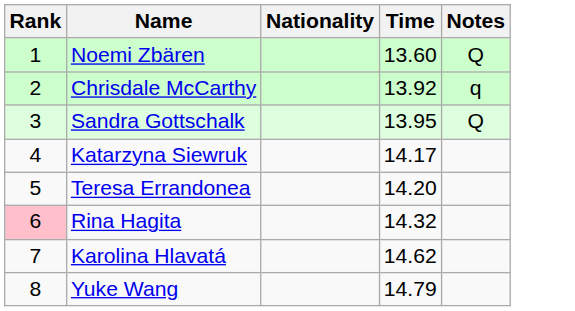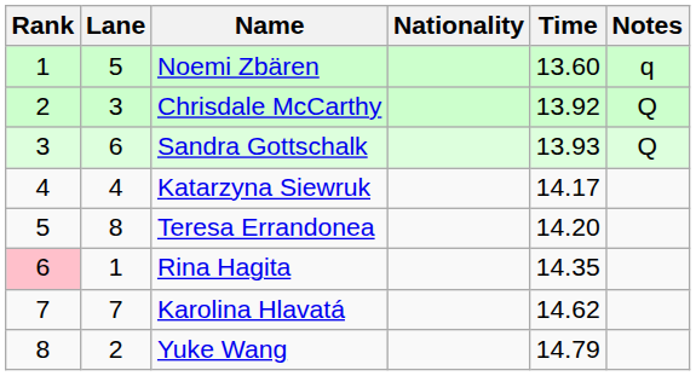 <table class="wikitable sortable" style="text-align:center">
 <tr>
 <th>Rank</th>
+<th>Lane</th>
 <th>Name</th>
 <th>Nationality</th>
 <th>Time</th>
 <th>Notes</th>
 </tr>
 <tr bgcolor=ccffcc>
 <td align=center>1</td>
+<td align=center>5</td>
 <td align=left><a href='#'>Noemi Zbären</a></td>
 <td align=left></td>
 <td>13.60</td>
-<td>Q</td>
+<td>q</td>
 </tr>
 <tr bgcolor=ccffcc>
 <td align=center>2</td>
+<td align=center>3</td>
 <td align=left><a href='#'>Chrisdale McCarthy</a></td>
 <td align=left></td>
 <td>13.92</td>
-<td>q</td>
+<td>Q</td>
 </tr>
 <tr bgcolor=ddffdd>
 <td align=center>3</td>
+<td align=center>6</td>
 <td align=left><a href='#'>Sandra Gottschalk</a></td>
 <td align=left></td>
-<td>13.95</td>
+<td>13.93</td>
 <td>Q</td>
 </tr>
 <tr>
+<td align=center>4</td>
 <td align=center>4</td>
 <td align=left><a href='#'>Katarzyna Siewruk</a></td>
 <td align=left></td>
 <td>14.17</td>
 <td></td>
 </tr>
 <tr>
 <td align=center>5</td>
+<td align=center>8</td>
 <td align=left><a href='#'>Teresa Errandonea</a></td>
 <td align=left></td>
 <td>14.20</td>
 <td></td>
 </tr>
 <tr>
 <td align=center style="background: pink;">6</td>
+<td align=center>1</td>
 <td align=left><a href='#'>Rina Hagita</a></td>
 <td align=left></td>
-<td>14.32</td>
+<td>14.35</td>
 <td></td>
 </tr>
 <tr>
+<td align=center>7</td>
 <td align=center>7</td>
 <td align=left><a href='#'>Karolina Hlavatá</a></td>
 <td align=left></td>
 <td>14.62</td>
 <td></td>
 </tr>
 <tr>
 <td align=center>8</td>
+<td align=center>2</td>
 <td align=left><a href='#'>Yuke Wang</a></td>
 <td align=left></td>
 <td>14.79</td>
 <td></td>
 </tr>
 </table>
